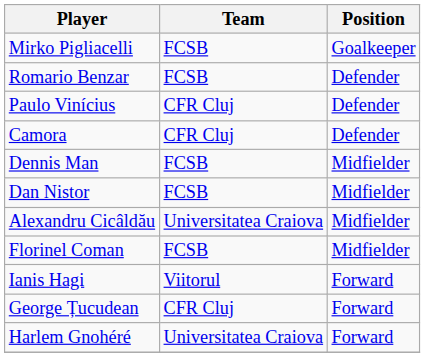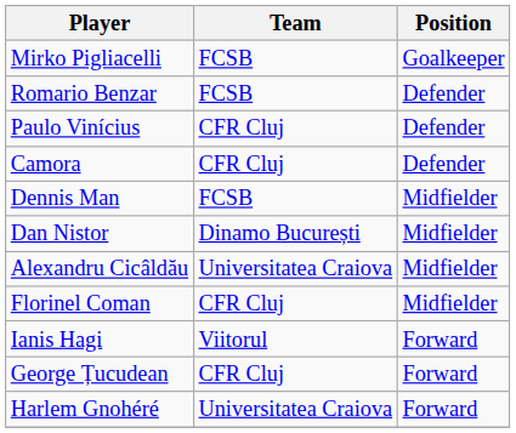 <table class="wikitable">
 <tr>
 <th>Player</th>
 <th>Team</th>
 <th>Position</th>
 </tr>
 <tr>
 <td> <a href='#'>Mirko Pigliacelli</a></td>
 <td><a href='#'>FCSB</a></td>
 <td><a href='#'>Goalkeeper</a></td>
 </tr>
 <tr>
 <td> <a href='#'>Romario Benzar</a></td>
 <td><a href='#'>FCSB</a></td>
 <td><a href='#'>Defender</a></td>
 </tr>
 <tr>
 <td> <a href='#'>Paulo Vinícius</a></td>
 <td><a href='#'>CFR Cluj</a></td>
 <td><a href='#'>Defender</a></td>
 </tr>
 <tr>
 <td> <a href='#'>Camora</a></td>
 <td><a href='#'>CFR Cluj</a></td>
 <td><a href='#'>Defender</a></td>
 </tr>
 <tr>
 <td> <a href='#'>Dennis Man</a></td>
 <td><a href='#'>FCSB</a></td>
 <td><a href='#'>Midfielder</a></td>
 </tr>
 <tr>
 <td> <a href='#'>Dan Nistor</a></td>
-<td><a href='#'>FCSB</a></td>
+<td><a href='#'>Dinamo București</a></td>
 <td><a href='#'>Midfielder</a></td>
 </tr>
 <tr>
 <td> <a href='#'>Alexandru Cicâldău</a></td>
 <td><a href='#'>Universitatea Craiova</a></td>
 <td><a href='#'>Midfielder</a></td>
 </tr>
 <tr>
 <td> <a href='#'>Florinel Coman</a></td>
-<td><a href='#'>FCSB</a></td>
+<td><a href='#'>CFR Cluj</a></td>
 <td><a href='#'>Midfielder</a></td>
 </tr>
 <tr>
 <td> <a href='#'>Ianis Hagi</a></td>
 <td><a href='#'>Viitorul</a></td>
 <td><a href='#'>Forward</a></td>
 </tr>
 <tr>
 <td> <a href='#'>George Țucudean</a></td>
 <td><a href='#'>CFR Cluj</a></td>
 <td><a href='#'>Forward</a></td>
 </tr>
 <tr>
 <td> <a href='#'>Harlem Gnohéré</a></td>
 <td><a href='#'>Universitatea Craiova</a></td>
 <td><a href='#'>Forward</a></td>
 </tr>
 <tr>
 </tr>
 </table>
